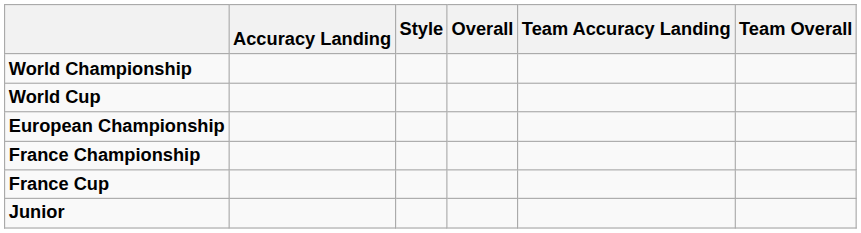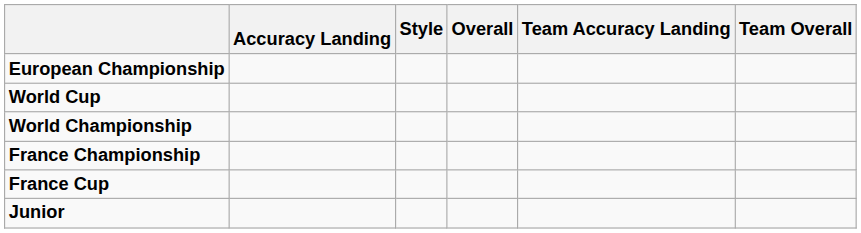 <table class="wikitable">
 <tr>
 <th></th>
 <th><br>Accuracy Landing</th>
 <th>Style</th>
 <th>Overall</th>
 <th>Team Accuracy Landing</th>
 <th>Team Overall</th>
 </tr>
 <tr>
-<td><strong>World Championship</strong></td>
-<td>  </td>
+<td><strong>European Championship</strong></td>
 <td></td>
-<td> </td>
-<td>  </td>
-<td>   </td>
+<td></td>
+<td></td>
+<td></td>
+<td></td>
 </tr>
 <tr>
 <td><strong>World Cup</strong></td>
 <td>   </td>
 <td></td>
 <td></td>
 <td>        </td>
 <td></td>
 </tr>
 <tr>
-<td><strong>European Championship</strong></td>
+<td><strong>World Championship</strong></td>
+<td>  </td>
 <td></td>
-<td></td>
-<td></td>
-<td></td>
-<td></td>
+<td> </td>
+<td>  </td>
+<td>   </td>
 </tr>
 <tr>
 <td><strong>France Championship</strong></td>
 <td> </td>
 <td></td>
 <td></td>
 <td></td>
 <td></td>
 </tr>
 <tr>
 <td><strong>France Cup</strong></td>
 <td></td>
 <td></td>
 <td></td>
 <td></td>
 <td></td>
 </tr>
 <tr>
 <td><strong>Junior</strong></td>
 <td></td>
 <td></td>
 <td></td>
 <td></td>
 <td></td>
 </tr>
 </table>
